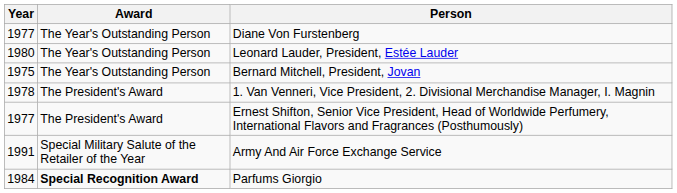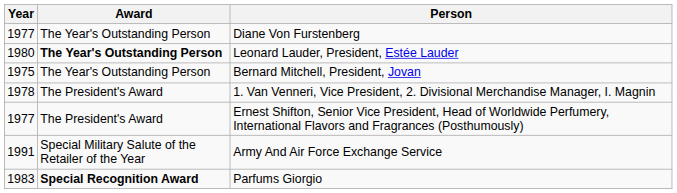 <table class="wikitable sortable">
 <tr>
 <th>Year</th>
 <th>Award</th>
 <th>Person</th>
 </tr>
 <tr>
 <td>1977</td>
 <td>The Year's Outstanding Person</td>
 <td>Diane Von Furstenberg</td>
 </tr>
 <tr>
 <td>1980</td>
-<td>The Year's Outstanding Person</td>
+<td><strong>The Year's Outstanding Person</strong></td>
 <td>Leonard Lauder, President, <a href='#'>Estée Lauder</a></td>
 </tr>
 <tr>
 <td>1975</td>
 <td>The Year's Outstanding Person</td>
 <td>Bernard Mitchell, President, <a href='#'>Jovan</a></td>
 </tr>
 <tr>
 <td>1978</td>
 <td>The President's Award</td>
 <td>1. Van Venneri, Vice President, 2. Divisional Merchandise Manager, I. Magnin</td>
 </tr>
 <tr>
 <td>1977</td>
 <td>The President's Award</td>
 <td>Ernest Shifton, Senior Vice President, Head of Worldwide Perfumery, International Flavors and Fragrances (Posthumously)</td>
 </tr>
 <tr>
 <td>1991</td>
 <td>Special Military Salute of the Retailer of the Year</td>
 <td>Army And Air Force Exchange Service</td>
 </tr>
 <tr>
-<td>1984</td>
+<td>1983</td>
 <td><strong>Special Recognition Award</strong></td>
 <td>Parfums Giorgio</td>
 </tr>
 </table>
